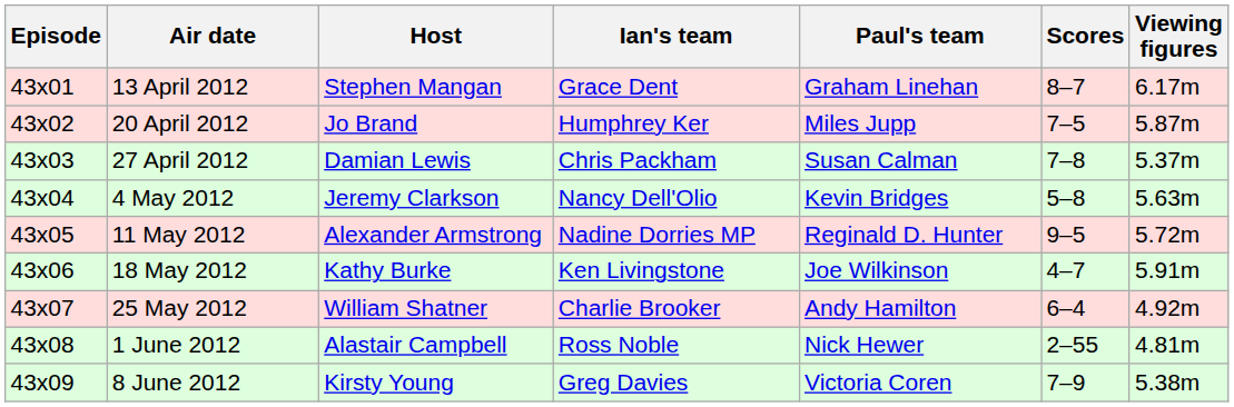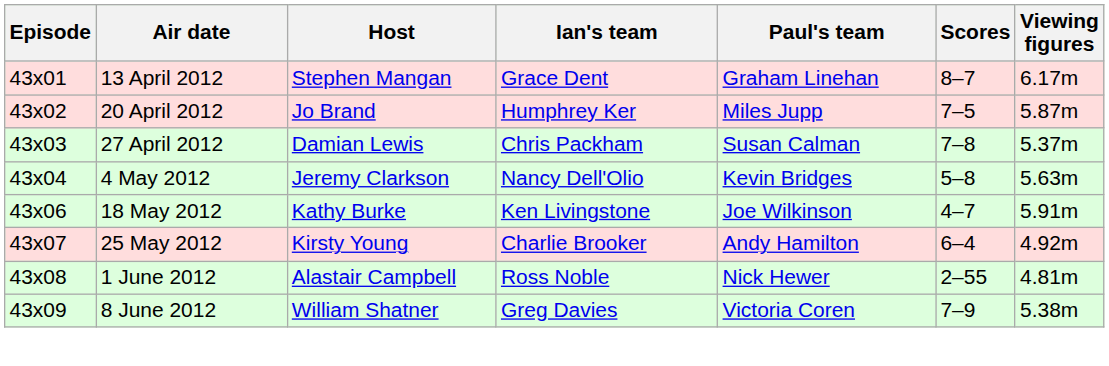 <table class="wikitable"  style="width:840px; background:#dfd;">
 <tr>
 <th style="width:5%;">Episode</th>
 <th style="width:21%;">Air date</th>
 <th style="width:22%;">Host</th>
 <th style="width:23%;">Ian's team</th>
 <th style="width:23%;">Paul's team</th>
 <th style="width:5%;">Scores</th>
 <th style="width:120%;">Viewing figures</th>
 </tr>
 <tr style="background:#fdd;">
 <td>43x01</td>
 <td>13 April 2012</td>
 <td><a href='#'>Stephen Mangan</a></td>
 <td><a href='#'>Grace Dent</a></td>
 <td><a href='#'>Graham Linehan</a></td>
 <td>8–7</td>
 <td>6.17m</td>
 </tr>
 <tr style="background:#fdd;">
 <td>43x02</td>
 <td>20 April 2012</td>
 <td><a href='#'>Jo Brand</a></td>
 <td><a href='#'>Humphrey Ker</a></td>
 <td><a href='#'>Miles Jupp</a></td>
 <td>7–5</td>
 <td>5.87m</td>
 </tr>
 <tr>
 <td>43x03</td>
 <td>27 April 2012</td>
 <td><a href='#'>Damian Lewis</a></td>
 <td><a href='#'>Chris Packham</a></td>
 <td><a href='#'>Susan Calman</a></td>
 <td>7–8</td>
 <td>5.37m</td>
 </tr>
 <tr>
 <td>43x04</td>
 <td>4 May 2012</td>
 <td><a href='#'>Jeremy Clarkson</a></td>
 <td><a href='#'>Nancy Dell'Olio</a></td>
 <td><a href='#'>Kevin Bridges</a></td>
 <td>5–8</td>
 <td>5.63m</td>
 </tr>
-<tr style="background:#fdd;">
-<td>43x05</td>
-<td>11 May 2012</td>
-<td><a href='#'>Alexander Armstrong</a></td>
-<td><a href='#'>Nadine Dorries MP</a></td>
-<td><a href='#'>Reginald D. Hunter</a></td>
-<td>9–5</td>
-<td>5.72m</td>
-</tr>
 <tr>
 <td>43x06</td>
 <td>18 May 2012</td>
 <td><a href='#'>Kathy Burke</a></td>
 <td><a href='#'>Ken Livingstone</a></td>
 <td><a href='#'>Joe Wilkinson</a></td>
 <td>4–7</td>
 <td>5.91m</td>
 </tr>
 <tr style="background:#fdd;">
 <td>43x07</td>
 <td>25 May 2012</td>
-<td><a href='#'>William Shatner</a></td>
+<td><a href='#'>Kirsty Young</a></td>
 <td><a href='#'>Charlie Brooker</a></td>
 <td><a href='#'>Andy Hamilton</a></td>
 <td>6–4</td>
 <td>4.92m</td>
 </tr>
 <tr>
 <td>43x08</td>
 <td>1 June 2012</td>
 <td><a href='#'>Alastair Campbell</a></td>
 <td><a href='#'>Ross Noble</a></td>
 <td><a href='#'>Nick Hewer</a></td>
 <td>2–55</td>
 <td>4.81m</td>
 </tr>
 <tr>
 <td>43x09</td>
 <td>8 June 2012</td>
-<td><a href='#'>Kirsty Young</a></td>
+<td><a href='#'>William Shatner</a></td>
 <td><a href='#'>Greg Davies</a></td>
 <td><a href='#'>Victoria Coren</a></td>
 <td>7–9</td>
 <td>5.38m</td>
 </tr>
 </table>
